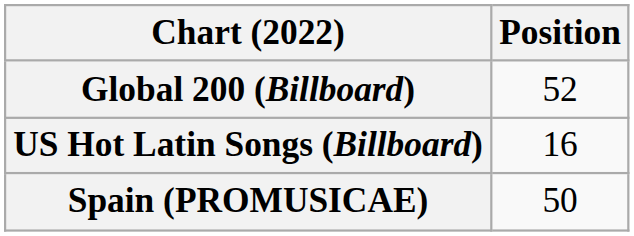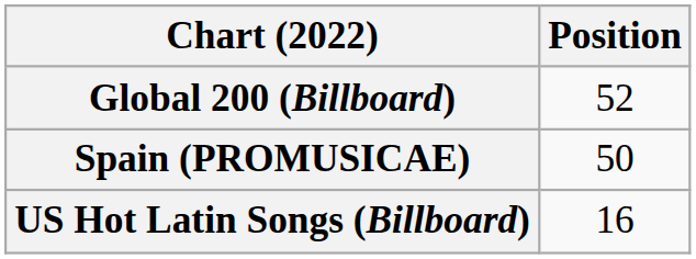 <table class="wikitable sortable plainrowheaders" style="text-align:center">
 <tr>
 <th scope="col">Chart (2022)</th>
 <th scope="col">Position</th>
 </tr>
 <tr>
 <th scope="row">Global 200 (<em>Billboard</em>)</th>
 <td>52</td>
 </tr>
 <tr>
+<th scope="row">Spain (PROMUSICAE)</th>
+<td>50</td>
+</tr>
+<tr>
 <th scope="row">US Hot Latin Songs (<em>Billboard</em>)</th>
 <td>16</td>
 </tr>
-<tr>
-<th scope="row">Spain (PROMUSICAE)</th>
-<td>50</td>
-</tr>
 </table>
